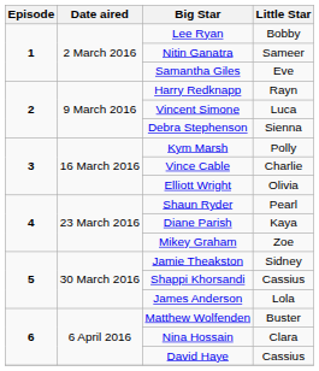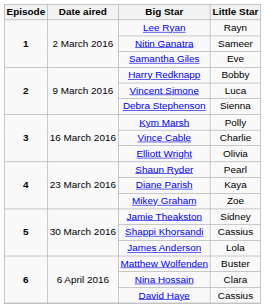 <table class="wikitable" style="text-align:center;" width:99%;>
 <tr>
 <th>Episode</th>
 <th>Date aired</th>
 <th>Big Star</th>
 <th>Little Star</th>
 </tr>
 <tr>
 <td rowspan=3><strong>1</strong></td>
 <td rowspan=3>2 March 2016</td>
 <td><a href='#'>Lee Ryan</a></td>
-<td>Bobby</td>
+<td>Rayn</td>
 </tr>
 <tr>
 <td><a href='#'>Nitin Ganatra</a></td>
 <td>Sameer</td>
 </tr>
 <tr>
 <td><a href='#'>Samantha Giles</a></td>
 <td>Eve</td>
 </tr>
 <tr>
 <td rowspan=3><strong>2</strong></td>
 <td rowspan=3>9 March 2016</td>
 <td><a href='#'>Harry Redknapp</a></td>
-<td>Rayn</td>
+<td>Bobby</td>
 </tr>
 <tr>
 <td><a href='#'>Vincent Simone</a></td>
 <td>Luca</td>
 </tr>
 <tr>
 <td><a href='#'>Debra Stephenson</a></td>
 <td>Sienna</td>
 </tr>
 <tr>
 <td rowspan=3><strong>3</strong></td>
 <td rowspan=3>16 March 2016</td>
 <td><a href='#'>Kym Marsh</a></td>
 <td>Polly</td>
 </tr>
 <tr>
 <td><a href='#'>Vince Cable</a></td>
 <td>Charlie</td>
 </tr>
 <tr>
 <td><a href='#'>Elliott Wright</a></td>
 <td>Olivia</td>
 </tr>
 <tr>
 <td rowspan=3><strong>4</strong></td>
 <td rowspan=3>23 March 2016</td>
 <td><a href='#'>Shaun Ryder</a></td>
 <td>Pearl</td>
 </tr>
 <tr>
 <td><a href='#'>Diane Parish</a></td>
 <td>Kaya</td>
 </tr>
 <tr>
 <td><a href='#'>Mikey Graham</a></td>
 <td>Zoe</td>
 </tr>
 <tr>
 <td rowspan=3><strong>5</strong></td>
 <td rowspan=3>30 March 2016</td>
 <td><a href='#'>Jamie Theakston</a></td>
 <td>Sidney</td>
 </tr>
 <tr>
 <td><a href='#'>Shappi Khorsandi</a></td>
 <td>Cassius</td>
 </tr>
 <tr>
 <td><a href='#'>James Anderson</a></td>
 <td>Lola</td>
 </tr>
 <tr>
 <td rowspan=3><strong>6</strong></td>
 <td rowspan=3>6 April 2016</td>
 <td><a href='#'>Matthew Wolfenden</a></td>
 <td>Buster</td>
 </tr>
 <tr>
 <td><a href='#'>Nina Hossain</a></td>
 <td>Clara</td>
 </tr>
 <tr>
 <td><a href='#'>David Haye</a></td>
 <td>Cassius</td>
 </tr>
 <tr>
 </tr>
 </table>
